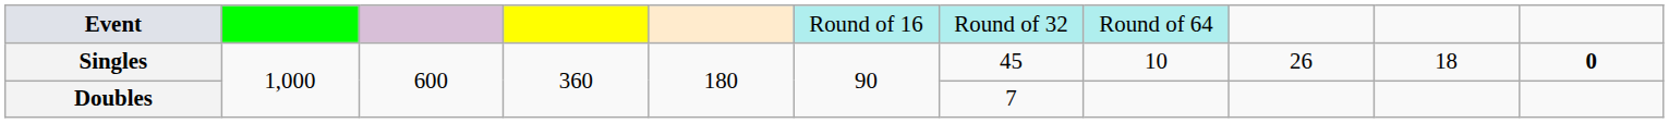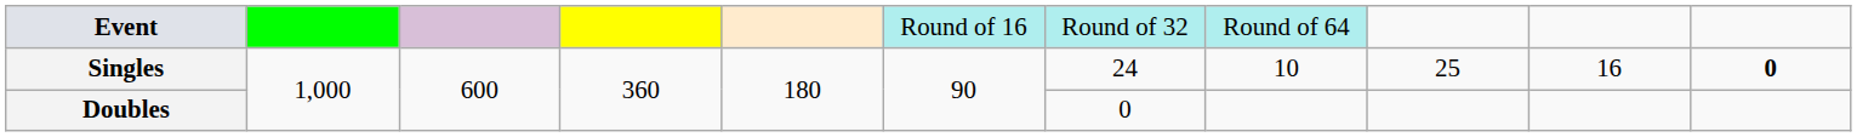 <table class=wikitable style=font-size:90%;text-align:center>
 <tr>
 <td style="width:130px; background:#dfe2e9;"><strong>Event</strong></td>
 <td style="width:80px; background:lime;"></td>
 <td style="width:85px; background:thistle;"></td>
 <td style="width:85px; background:#ff0;"></td>
 <td style="width:85px; background:#ffebcd;"></td>
 <td style="width:85px; background:#afeeee;">Round of 16</td>
 <td style="width:85px; background:#afeeee;">Round of 32</td>
 <td style="width:85px; background:#afeeee;">Round of 64</td>
 <td width=85></td>
 <td width=85></td>
 <td width=85></td>
 </tr>
 <tr>
 <th style="background:#f3f3f3;">Singles</th>
 <td rowspan=2>1,000</td>
 <td rowspan=2>600</td>
 <td rowspan=2>360</td>
 <td rowspan=2>180</td>
 <td rowspan=2>90</td>
-<td>45</td>
+<td>24</td>
 <td>10</td>
-<td>26</td>
-<td>18</td>
+<td>25</td>
+<td>16</td>
 <td><strong>0</strong></td>
 </tr>
 <tr>
 <th style="background:#f3f3f3;">Doubles</th>
-<td>7</td>
+<td>0</td>
 <td></td>
 <td></td>
 <td></td>
 <td></td>
 </tr>
 </table>
